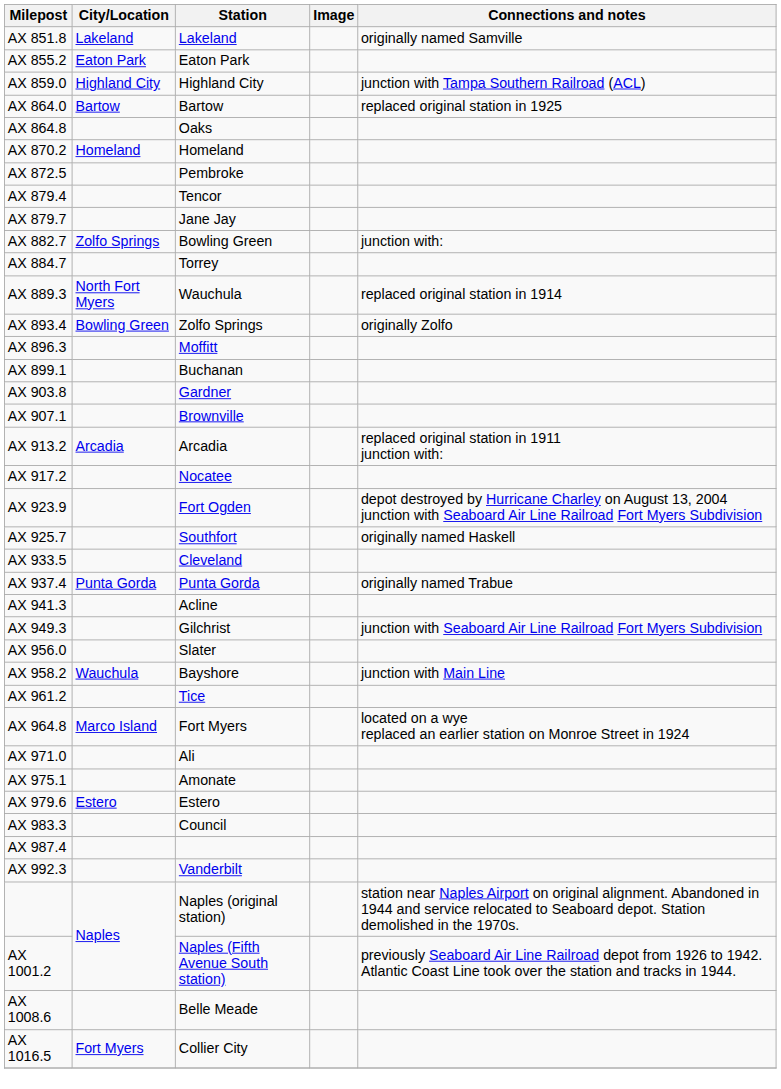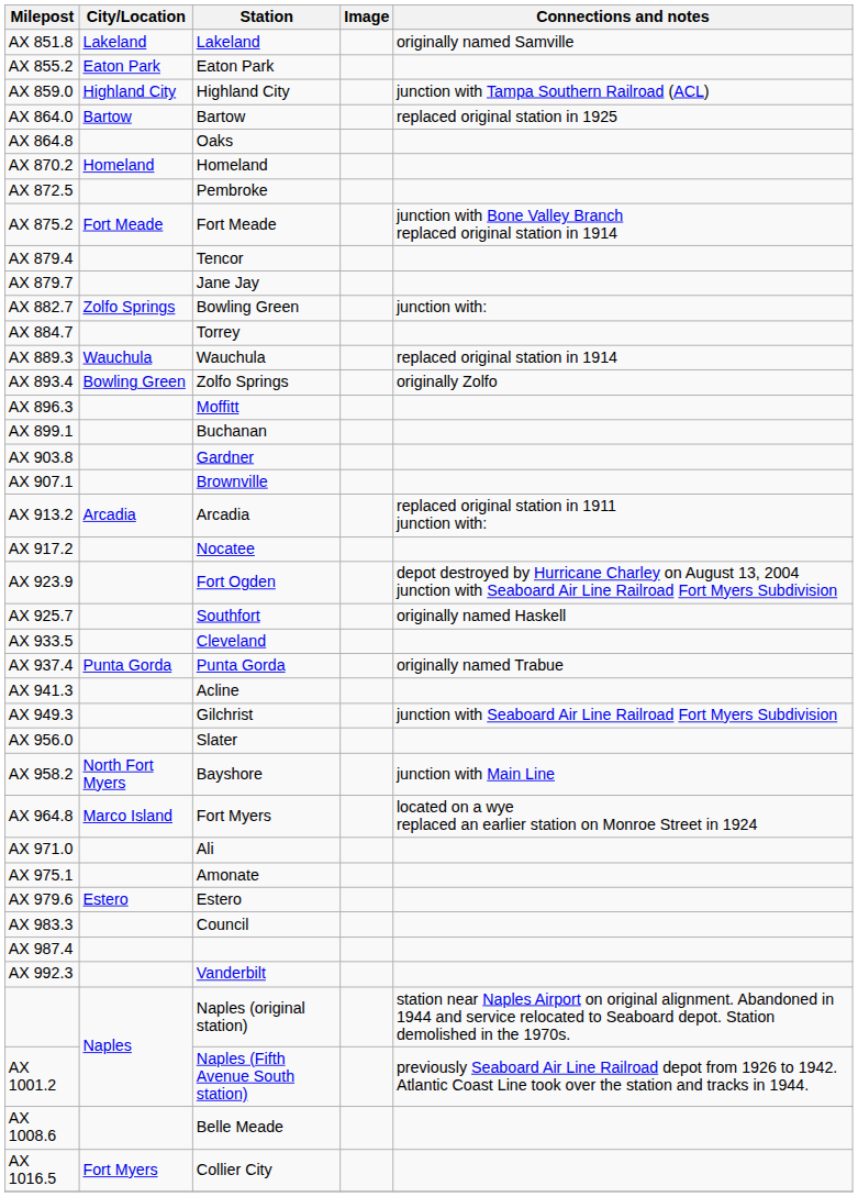 <table class="wikitable">
 <tr>
 <th>Milepost</th>
 <th>City/Location</th>
 <th>Station</th>
 <th>Image</th>
 <th>Connections and notes</th>
 </tr>
 <tr>
 <td>AX 851.8</td>
 <td><a href='#'>Lakeland</a></td>
 <td><a href='#'>Lakeland</a></td>
 <td></td>
 <td>originally named Samville</td>
 </tr>
 <tr>
 <td>AX 855.2</td>
 <td><a href='#'>Eaton Park</a></td>
 <td>Eaton Park</td>
 <td></td>
 <td></td>
 </tr>
 <tr>
 <td>AX 859.0</td>
 <td><a href='#'>Highland City</a></td>
 <td>Highland City</td>
 <td></td>
 <td>junction with <a href='#'>Tampa Southern Railroad</a> (<a href='#'>ACL</a>)</td>
 </tr>
 <tr>
 <td>AX 864.0</td>
 <td><a href='#'>Bartow</a></td>
 <td>Bartow</td>
 <td></td>
 <td>replaced original station in 1925</td>
 </tr>
 <tr>
 <td>AX 864.8</td>
 <td></td>
 <td>Oaks</td>
 <td></td>
 <td></td>
 </tr>
 <tr>
 <td>AX 870.2</td>
 <td><a href='#'>Homeland</a></td>
 <td>Homeland</td>
 <td></td>
 <td></td>
 </tr>
 <tr>
 <td>AX 872.5</td>
 <td></td>
 <td>Pembroke</td>
 <td></td>
 <td></td>
 </tr>
 <tr>
+<td>AX 875.2</td>
+<td><a href='#'>Fort Meade</a></td>
+<td>Fort Meade</td>
+<td></td>
+<td>junction with <a href='#'>Bone Valley Branch</a><br>replaced original station in 1914</td>
+</tr>
+<tr>
 <td>AX 879.4</td>
 <td></td>
 <td>Tencor</td>
 <td></td>
 <td></td>
 </tr>
 <tr>
 <td>AX 879.7</td>
 <td></td>
 <td>Jane Jay</td>
 <td></td>
 <td></td>
 </tr>
 <tr>
 <td>AX 882.7</td>
 <td><a href='#'>Zolfo Springs</a></td>
 <td>Bowling Green</td>
 <td></td>
 <td>junction with:<br></td>
 </tr>
 <tr>
 <td>AX 884.7</td>
 <td></td>
 <td>Torrey</td>
 <td></td>
 <td></td>
 </tr>
 <tr>
 <td>AX 889.3</td>
-<td><a href='#'>North Fort Myers</a></td>
+<td><a href='#'>Wauchula</a></td>
 <td>Wauchula</td>
 <td></td>
 <td>replaced original station in 1914</td>
 </tr>
 <tr>
 <td>AX 893.4</td>
 <td><a href='#'>Bowling Green</a></td>
 <td>Zolfo Springs</td>
 <td></td>
 <td>originally Zolfo</td>
 </tr>
 <tr>
 <td>AX 896.3</td>
 <td></td>
 <td><a href='#'>Moffitt</a></td>
 <td></td>
 <td></td>
 </tr>
 <tr>
 <td>AX 899.1</td>
 <td></td>
 <td>Buchanan</td>
 <td></td>
 <td></td>
 </tr>
 <tr>
 <td>AX 903.8</td>
 <td></td>
 <td><a href='#'>Gardner</a></td>
 <td></td>
 <td></td>
 </tr>
 <tr>
 <td>AX 907.1</td>
 <td></td>
 <td><a href='#'>Brownville</a></td>
 <td></td>
 <td></td>
 </tr>
 <tr>
 <td>AX 913.2</td>
 <td><a href='#'>Arcadia</a></td>
 <td>Arcadia</td>
 <td></td>
 <td>replaced original station in 1911<br>junction with:</td>
 </tr>
 <tr>
 <td>AX 917.2</td>
 <td></td>
 <td><a href='#'>Nocatee</a></td>
 <td></td>
 <td></td>
 </tr>
 <tr>
 <td>AX 923.9</td>
 <td></td>
 <td><a href='#'>Fort Ogden</a></td>
 <td></td>
 <td>depot destroyed by <a href='#'>Hurricane Charley</a> on August 13, 2004<br>junction with <a href='#'>Seaboard Air Line Railroad</a> <a href='#'>Fort Myers Subdivision</a></td>
 </tr>
 <tr>
 <td>AX 925.7</td>
 <td></td>
 <td><a href='#'>Southfort</a></td>
 <td></td>
 <td>originally named Haskell</td>
 </tr>
 <tr>
 <td>AX 933.5</td>
 <td></td>
 <td><a href='#'>Cleveland</a></td>
 <td></td>
 <td></td>
 </tr>
 <tr>
 <td>AX 937.4</td>
 <td><a href='#'>Punta Gorda</a></td>
 <td><a href='#'>Punta Gorda</a></td>
 <td></td>
 <td>originally named Trabue</td>
 </tr>
 <tr>
 <td>AX 941.3</td>
 <td></td>
 <td>Acline</td>
 <td></td>
 <td></td>
 </tr>
 <tr>
 <td>AX 949.3</td>
 <td></td>
 <td>Gilchrist</td>
 <td></td>
 <td>junction with <a href='#'>Seaboard Air Line Railroad</a> <a href='#'>Fort Myers Subdivision</a></td>
 </tr>
 <tr>
 <td>AX 956.0</td>
 <td></td>
 <td>Slater</td>
 <td></td>
 <td></td>
 </tr>
 <tr>
 <td>AX 958.2</td>
-<td><a href='#'>Wauchula</a></td>
+<td><a href='#'>North Fort Myers</a></td>
 <td>Bayshore</td>
 <td></td>
 <td>junction with <a href='#'>Main Line</a></td>
-</tr>
-<tr>
-<td>AX 961.2</td>
-<td></td>
-<td><a href='#'>Tice</a></td>
-<td></td>
-<td></td>
 </tr>
 <tr>
 <td>AX 964.8</td>
 <td><a href='#'>Marco Island</a></td>
 <td>Fort Myers</td>
 <td></td>
 <td>located on a wye<br>replaced an earlier station on Monroe Street in 1924</td>
 </tr>
 <tr>
 <td>AX 971.0</td>
 <td></td>
 <td>Ali</td>
 <td></td>
 <td></td>
 </tr>
 <tr>
 <td>AX 975.1</td>
 <td></td>
 <td>Amonate</td>
 <td></td>
 <td></td>
 </tr>
 <tr>
 <td>AX 979.6</td>
 <td><a href='#'>Estero</a></td>
 <td>Estero</td>
 <td></td>
 <td></td>
 </tr>
 <tr>
 <td>AX 983.3</td>
 <td></td>
 <td>Council</td>
 <td></td>
 <td></td>
 </tr>
 <tr>
 <td>AX 987.4</td>
 <td></td>
 <td></td>
 <td></td>
 <td></td>
 </tr>
 <tr>
 <td>AX 992.3</td>
 <td></td>
 <td><a href='#'>Vanderbilt</a></td>
 <td></td>
 <td></td>
 </tr>
 <tr>
 <td></td>
 <td ! rowspan="2"><a href='#'>Naples</a></td>
 <td>Naples (original station)</td>
 <td></td>
 <td>station near <a href='#'>Naples Airport</a> on original alignment.  Abandoned in 1944 and service relocated to Seaboard depot.  Station demolished in the 1970s.</td>
 </tr>
 <tr>
 <td>AX 1001.2</td>
 <td><a href='#'>Naples (Fifth Avenue South station)</a></td>
 <td></td>
 <td>previously <a href='#'>Seaboard Air Line Railroad</a> depot from 1926 to 1942.  Atlantic Coast Line took over the station and tracks in 1944.</td>
 </tr>
 <tr>
 <td>AX 1008.6</td>
 <td></td>
 <td>Belle Meade</td>
 <td></td>
 <td></td>
 </tr>
 <tr>
 <td>AX 1016.5</td>
 <td><a href='#'>Fort Myers</a></td>
 <td>Collier City</td>
 <td></td>
 <td></td>
 </tr>
 <tr>
 </tr>
 </table>
